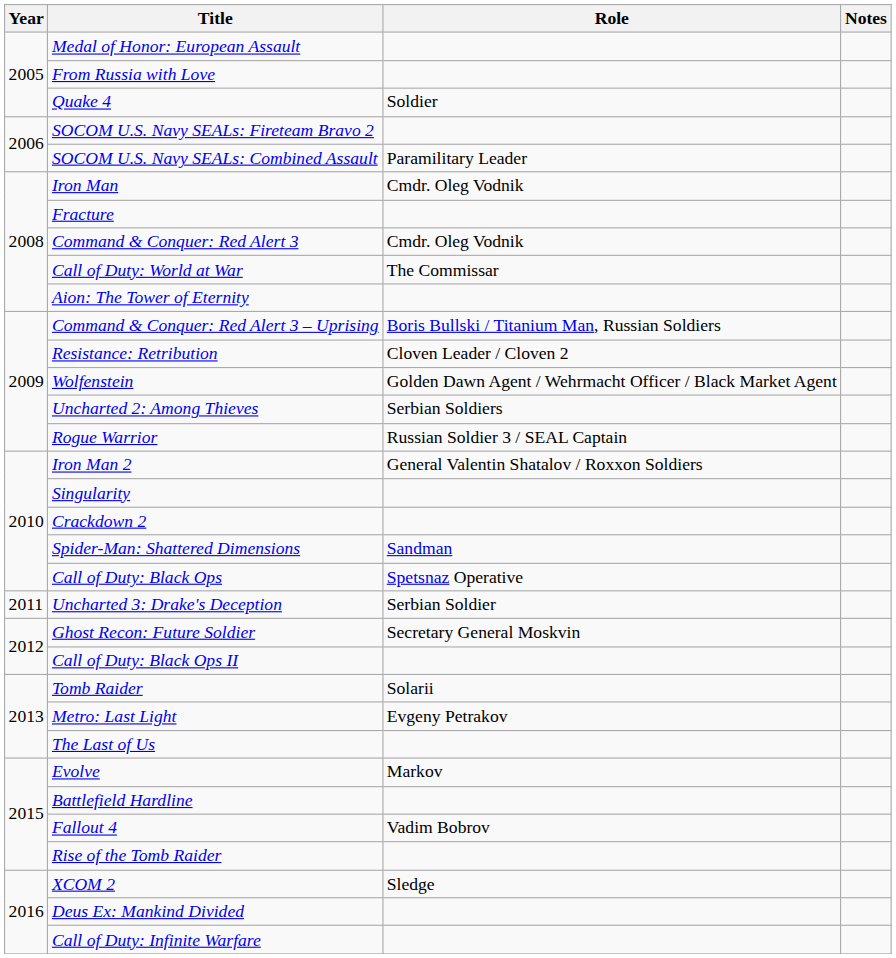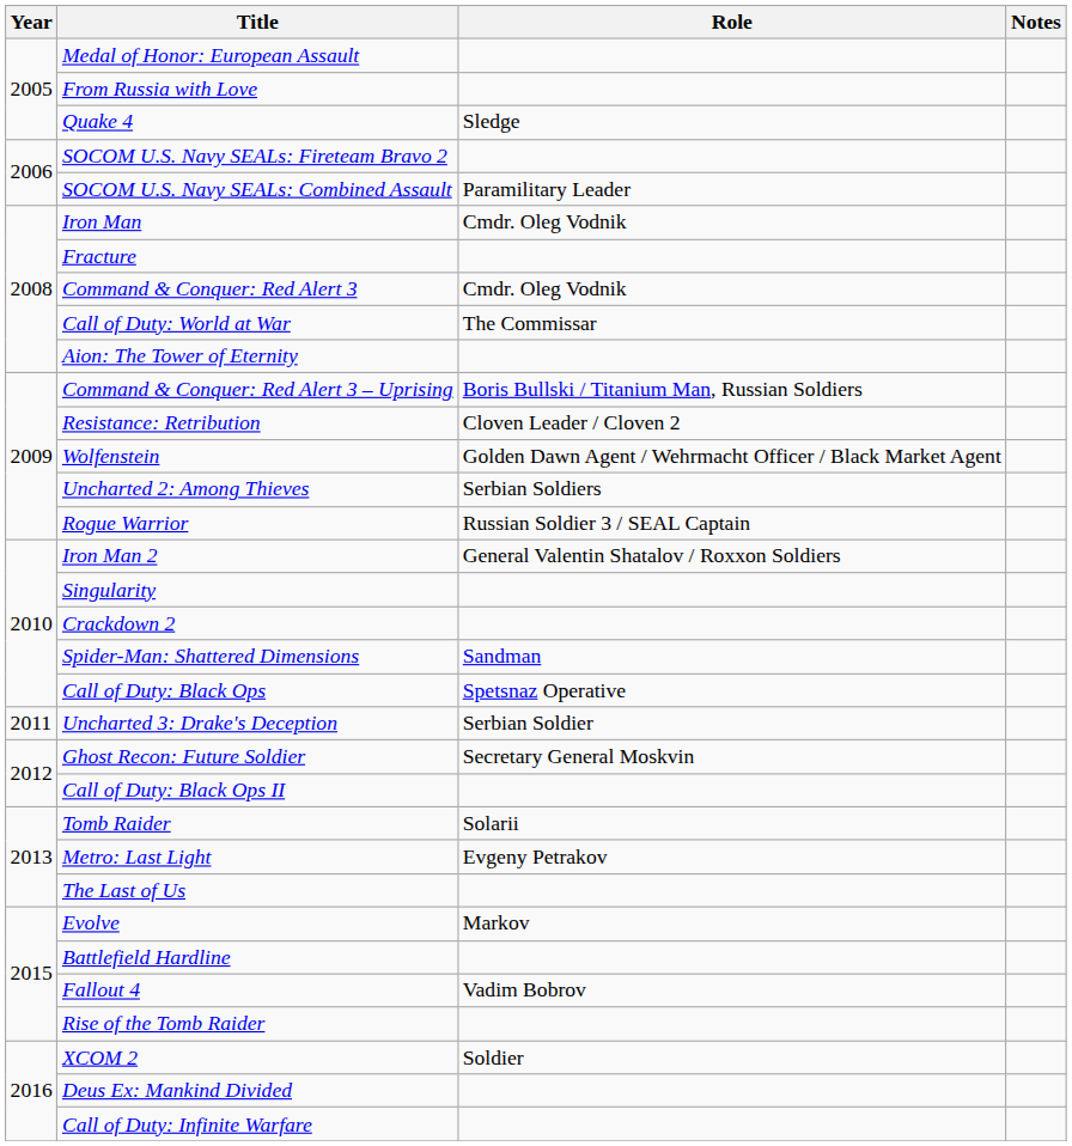 <table class="wikitable">
 <tr>
 <th>Year</th>
 <th>Title</th>
 <th>Role</th>
 <th>Notes</th>
 </tr>
 <tr>
 <td rowspan="3">2005</td>
 <td><em><a href='#'>Medal of Honor: European Assault</a></em></td>
 <td></td>
 <td></td>
 </tr>
 <tr>
 <td><em><a href='#'>From Russia with Love</a></em></td>
 <td></td>
 <td></td>
 </tr>
 <tr>
 <td><em><a href='#'>Quake 4</a></em></td>
-<td>Soldier</td>
+<td>Sledge</td>
 <td></td>
 </tr>
 <tr>
 <td rowspan="2">2006</td>
 <td><em><a href='#'>SOCOM U.S. Navy SEALs: Fireteam Bravo 2</a></em></td>
 <td></td>
 <td></td>
 </tr>
 <tr>
 <td><em><a href='#'>SOCOM U.S. Navy SEALs: Combined Assault</a></em></td>
 <td>Paramilitary Leader</td>
 <td></td>
 </tr>
 <tr>
 <td rowspan="5">2008</td>
 <td><em><a href='#'>Iron Man</a></em></td>
 <td>Cmdr. Oleg Vodnik</td>
 <td></td>
 </tr>
 <tr>
 <td><em><a href='#'>Fracture</a></em></td>
 <td></td>
 <td></td>
 </tr>
 <tr>
 <td><em><a href='#'>Command & Conquer: Red Alert 3</a></em></td>
 <td>Cmdr. Oleg Vodnik</td>
 <td></td>
 </tr>
 <tr>
 <td><em><a href='#'>Call of Duty: World at War</a></em></td>
 <td>The Commissar</td>
 <td></td>
 </tr>
 <tr>
 <td><em><a href='#'>Aion: The Tower of Eternity</a></em></td>
 <td></td>
 <td></td>
 </tr>
 <tr>
 <td rowspan="5">2009</td>
 <td><em><a href='#'>Command & Conquer: Red Alert 3 – Uprising</a></em></td>
 <td><a href='#'>Boris Bullski / Titanium Man</a>, Russian Soldiers</td>
 <td></td>
 </tr>
 <tr>
 <td><em><a href='#'>Resistance: Retribution</a></em></td>
 <td>Cloven Leader / Cloven 2</td>
 <td></td>
 </tr>
 <tr>
 <td><em><a href='#'>Wolfenstein</a></em></td>
 <td>Golden Dawn Agent / Wehrmacht Officer / Black Market Agent</td>
 <td></td>
 </tr>
 <tr>
 <td><em><a href='#'>Uncharted 2: Among Thieves</a></em></td>
 <td>Serbian Soldiers</td>
 <td></td>
 </tr>
 <tr>
 <td><em><a href='#'>Rogue Warrior</a></em></td>
 <td>Russian Soldier 3 / SEAL Captain</td>
 <td></td>
 </tr>
 <tr>
 <td rowspan="5">2010</td>
 <td><em><a href='#'>Iron Man 2</a></em></td>
 <td>General Valentin Shatalov / Roxxon Soldiers</td>
 <td></td>
 </tr>
 <tr>
 <td><em><a href='#'>Singularity</a></em></td>
 <td></td>
 <td></td>
 </tr>
 <tr>
 <td><em><a href='#'>Crackdown 2</a></em></td>
 <td></td>
 <td></td>
 </tr>
 <tr>
 <td><em><a href='#'>Spider-Man: Shattered Dimensions</a></em></td>
 <td><a href='#'>Sandman</a></td>
 <td></td>
 </tr>
 <tr>
 <td><em><a href='#'>Call of Duty: Black Ops</a></em></td>
 <td><a href='#'>Spetsnaz</a> Operative</td>
 <td></td>
 </tr>
 <tr>
 <td>2011</td>
 <td><em><a href='#'>Uncharted 3: Drake's Deception</a></em></td>
 <td>Serbian Soldier</td>
 <td></td>
 </tr>
 <tr>
 <td rowspan="2">2012</td>
 <td><em><a href='#'>Ghost Recon: Future Soldier</a></em></td>
 <td>Secretary General Moskvin</td>
 <td></td>
 </tr>
 <tr>
 <td><em><a href='#'>Call of Duty: Black Ops II</a></em></td>
 <td></td>
 <td></td>
 </tr>
 <tr>
 <td rowspan="3">2013</td>
 <td><em><a href='#'>Tomb Raider</a></em></td>
 <td>Solarii</td>
 <td></td>
 </tr>
 <tr>
 <td><em><a href='#'>Metro: Last Light</a></em></td>
 <td>Evgeny Petrakov</td>
 <td></td>
 </tr>
 <tr>
 <td><em><a href='#'>The Last of Us</a></em></td>
 <td></td>
 <td></td>
 </tr>
 <tr>
 <td rowspan="4">2015</td>
 <td><em><a href='#'>Evolve</a></em></td>
 <td>Markov</td>
 <td></td>
 </tr>
 <tr>
 <td><em><a href='#'>Battlefield Hardline</a></em></td>
 <td></td>
 <td></td>
 </tr>
 <tr>
 <td><em><a href='#'>Fallout 4</a></em></td>
 <td>Vadim Bobrov</td>
 <td></td>
 </tr>
 <tr>
 <td><em><a href='#'>Rise of the Tomb Raider</a></em></td>
 <td></td>
 <td></td>
 </tr>
 <tr>
 <td rowspan="3">2016</td>
 <td><em><a href='#'>XCOM 2</a></em></td>
-<td>Sledge</td>
+<td>Soldier</td>
 <td></td>
 </tr>
 <tr>
 <td><em><a href='#'>Deus Ex: Mankind Divided</a></em></td>
 <td></td>
 <td></td>
 </tr>
 <tr>
 <td><em><a href='#'>Call of Duty: Infinite Warfare</a></em></td>
 <td></td>
 <td></td>
 </tr>
 </table>
